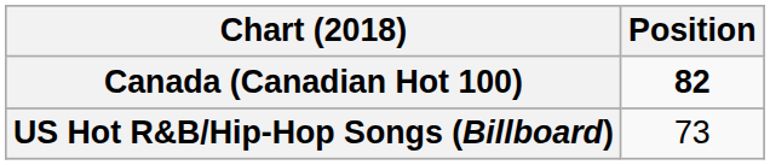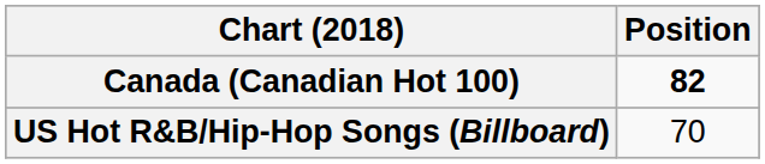 <table class="wikitable plainrowheaders" style="text-align:center">
 <tr>
 <th scope="col">Chart (2018)</th>
 <th scope="col">Position</th>
 </tr>
 <tr>
 <th scope="row">Canada (Canadian Hot 100)</th>
 <td><strong>82</strong></td>
 </tr>
 <tr>
 <th scope="row">US Hot R&B/Hip-Hop Songs (<em>Billboard</em>)</th>
-<td>73</td>
+<td>70</td>
 </tr>
 </table>
